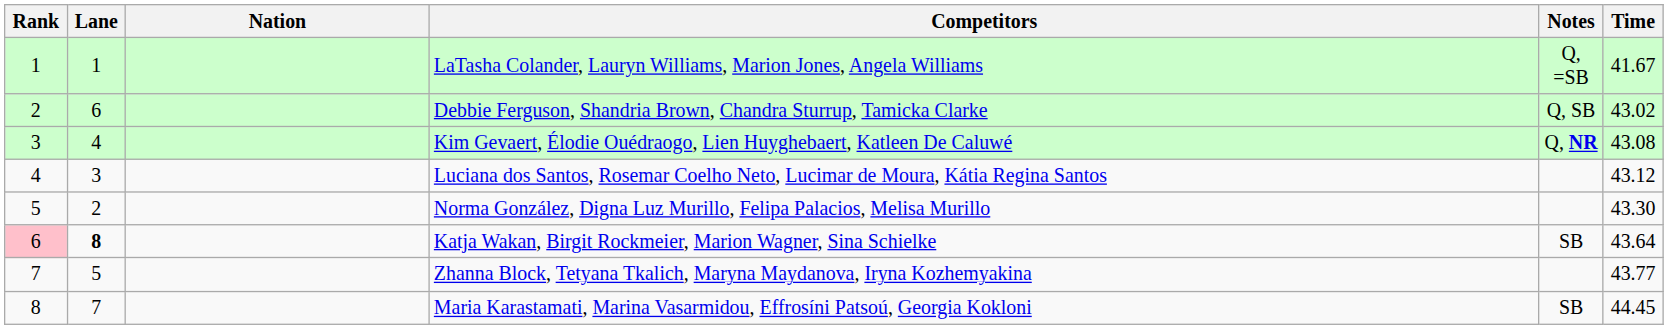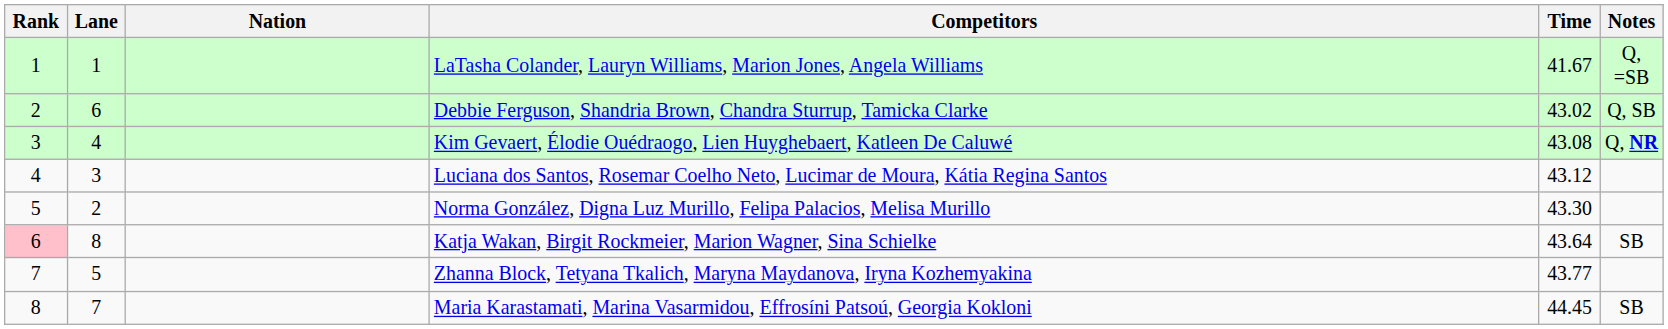 <table class="wikitable sortable"  style="width:80%; text-align:center; font-size:95%;">
 <tr>
 <th width=15>Rank</th>
 <th width=15>Lane</th>
 <th width=200>Nation</th>
 <th width=750>Competitors</th>
+<th width=15>Time</th>
 <th width=15>Notes</th>
-<th width=15>Time</th>
 </tr>
 <tr bgcolor=ccffcc>
 <td>1</td>
 <td>1</td>
 <td align=left></td>
 <td align=left><a href='#'>LaTasha Colander</a>, <a href='#'>Lauryn Williams</a>, <a href='#'>Marion Jones</a>, <a href='#'>Angela Williams</a></td>
+<td>41.67</td>
 <td>Q, =SB</td>
-<td>41.67</td>
 </tr>
 <tr bgcolor=ccffcc>
 <td>2</td>
 <td>6</td>
 <td align=left></td>
 <td align=left><a href='#'>Debbie Ferguson</a>, <a href='#'>Shandria Brown</a>, <a href='#'>Chandra Sturrup</a>, <a href='#'>Tamicka Clarke</a></td>
+<td>43.02</td>
 <td>Q, SB</td>
-<td>43.02</td>
 </tr>
 <tr bgcolor=ccffcc>
 <td>3</td>
 <td>4</td>
 <td align=left></td>
 <td align=left><a href='#'>Kim Gevaert</a>, <a href='#'>Élodie Ouédraogo</a>, <a href='#'>Lien Huyghebaert</a>, <a href='#'>Katleen De Caluwé</a></td>
+<td>43.08</td>
 <td>Q, <strong><a href='#'>NR</a></strong></td>
-<td>43.08</td>
 </tr>
 <tr>
 <td>4</td>
 <td>3</td>
 <td align=left></td>
 <td align=left><a href='#'>Luciana dos Santos</a>, <a href='#'>Rosemar Coelho Neto</a>, <a href='#'>Lucimar de Moura</a>, <a href='#'>Kátia Regina Santos</a></td>
+<td>43.12</td>
 <td></td>
-<td>43.12</td>
 </tr>
 <tr>
 <td>5</td>
 <td>2</td>
 <td align=left></td>
 <td align=left><a href='#'>Norma González</a>, <a href='#'>Digna Luz Murillo</a>, <a href='#'>Felipa Palacios</a>, <a href='#'>Melisa Murillo</a></td>
+<td>43.30</td>
 <td></td>
-<td>43.30</td>
 </tr>
 <tr>
 <td style="background: pink;">6</td>
-<td><strong>8</strong></td>
+<td>8</td>
 <td align=left></td>
 <td align=left><a href='#'>Katja Wakan</a>, <a href='#'>Birgit Rockmeier</a>, <a href='#'>Marion Wagner</a>, <a href='#'>Sina Schielke</a></td>
+<td>43.64</td>
 <td>SB</td>
-<td>43.64</td>
 </tr>
 <tr>
 <td>7</td>
 <td>5</td>
 <td align=left></td>
 <td align=left><a href='#'>Zhanna Block</a>, <a href='#'>Tetyana Tkalich</a>, <a href='#'>Maryna Maydanova</a>, <a href='#'>Iryna Kozhemyakina</a></td>
+<td>43.77</td>
 <td></td>
-<td>43.77</td>
 </tr>
 <tr>
 <td>8</td>
 <td>7</td>
 <td align=left></td>
 <td align=left><a href='#'>Maria Karastamati</a>, <a href='#'>Marina Vasarmidou</a>, <a href='#'>Effrosíni Patsoú</a>, <a href='#'>Georgia Kokloni</a></td>
+<td>44.45</td>
 <td>SB</td>
-<td>44.45</td>
 </tr>
 </table>
